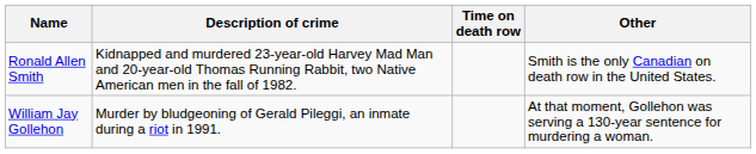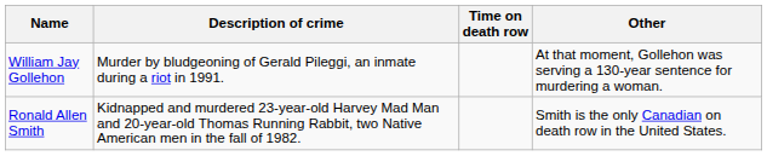 <table class="wikitable sortable">
 <tr>
 <th>Name</th>
 <th>Description of crime</th>
 <th>Time on death row</th>
 <th>Other</th>
 </tr>
 <tr>
+<td><a href='#'>William Jay Gollehon</a></td>
+<td>Murder by bludgeoning of Gerald Pileggi, an inmate during a <a href='#'>riot</a> in 1991.</td>
+<td></td>
+<td>At that moment, Gollehon was serving a 130-year sentence for murdering a woman.</td>
+</tr>
+<tr>
 <td><a href='#'>Ronald Allen Smith</a></td>
 <td>Kidnapped and murdered 23-year-old Harvey Mad Man and 20-year-old Thomas Running Rabbit, two Native American men in the fall of 1982.</td>
 <td></td>
 <td>Smith is the only <a href='#'>Canadian</a> on death row in the United States.</td>
 </tr>
-<tr>
-<td><a href='#'>William Jay Gollehon</a></td>
-<td>Murder by bludgeoning of Gerald Pileggi, an inmate during a <a href='#'>riot</a> in 1991.</td>
-<td></td>
-<td>At that moment, Gollehon was serving a 130-year sentence for murdering a woman.</td>
-</tr>
 </table>
